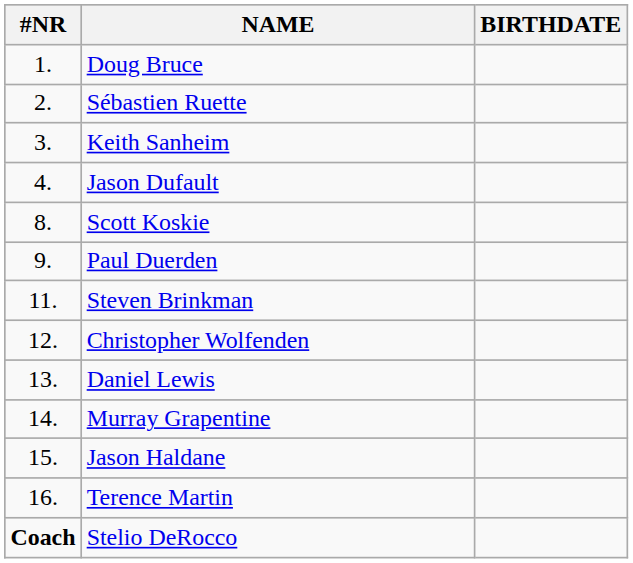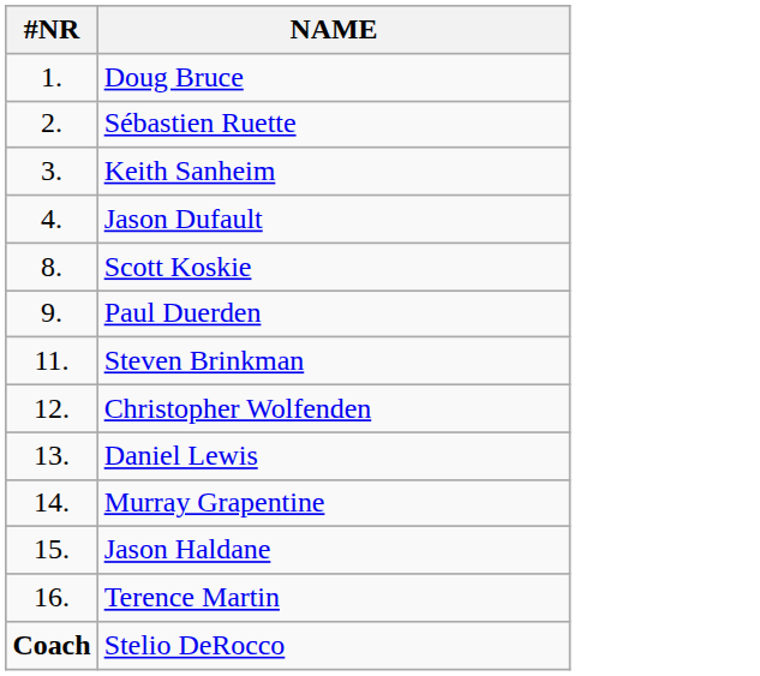 <table class="wikitable" style="border-collapse: collapse; font-size: 90%;">
 <tr>
 <th>#NR</th>
 <th align="left" style="width: 16em">NAME</th>
-<th>BIRTHDATE</th>
 </tr>
 <tr>
 <td align="center">1.</td>
 <td><a href='#'>Doug Bruce</a></td>
-<td align="center"></td>
 </tr>
 <tr>
 <td align="center">2.</td>
 <td><a href='#'>Sébastien Ruette</a></td>
-<td align="center"></td>
 </tr>
 <tr>
 <td align="center">3.</td>
 <td><a href='#'>Keith Sanheim</a></td>
-<td align="center"></td>
 </tr>
 <tr>
 <td align="center">4.</td>
 <td><a href='#'>Jason Dufault</a></td>
-<td align="center"></td>
 </tr>
 <tr>
 <td align="center">8.</td>
 <td><a href='#'>Scott Koskie</a></td>
-<td align="center"></td>
 </tr>
 <tr>
 <td align="center">9.</td>
 <td><a href='#'>Paul Duerden</a></td>
-<td align="center"></td>
 </tr>
 <tr>
 <td align="center">11.</td>
 <td><a href='#'>Steven Brinkman</a></td>
-<td align="center"></td>
 </tr>
 <tr>
 <td align="center">12.</td>
 <td><a href='#'>Christopher Wolfenden</a></td>
-<td align="center"></td>
 </tr>
 <tr>
 <td align="center">13.</td>
 <td><a href='#'>Daniel Lewis</a></td>
-<td align="center"></td>
 </tr>
 <tr>
 <td align="center">14.</td>
 <td><a href='#'>Murray Grapentine</a></td>
-<td align="center"></td>
 </tr>
 <tr>
 <td align="center">15.</td>
 <td><a href='#'>Jason Haldane</a></td>
-<td align="center"></td>
 </tr>
 <tr>
 <td align="center">16.</td>
 <td><a href='#'>Terence Martin</a></td>
-<td align="center"></td>
 </tr>
 <tr>
 <td align="center"><strong>Coach</strong></td>
 <td><a href='#'>Stelio DeRocco</a></td>
-<td align="center"></td>
 </tr>
 </table>
